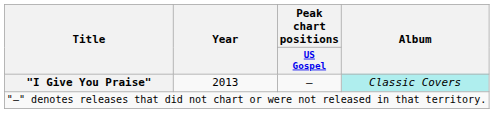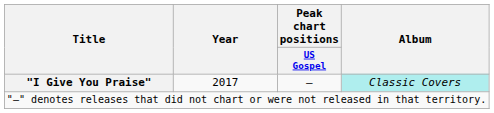 <table class="wikitable plainrowheaders" style="text-align:center;" border="1">
 <tr>
 <th scope="col" rowspan="2" style="width:15em;">Title</th>
 <th scope="col" rowspan="2">Year</th>
 <th scope="col" colspan="1">Peak chart positions</th>
 <th scope="col" rowspan="2" style="width:13em;">Album</th>
 </tr>
 <tr>
 <th scope="col" style="width:3em;font-size:85%;"><a href='#'>US<br>Gospel</a><br></th>
 </tr>
 <tr>
 <th scope="row">"I Give You Praise"<br></th>
-<td>2013</td>
+<td>2017</td>
 <td>—</td>
 <td style="background: paleturquoise;"><em>Classic Covers</em></td>
 </tr>
 <tr>
 <td colspan="9" style="text-align:center; font-size:9pt;">"—" denotes releases that did not chart or were not released in that territory.</td>
 </tr>
 </table>
